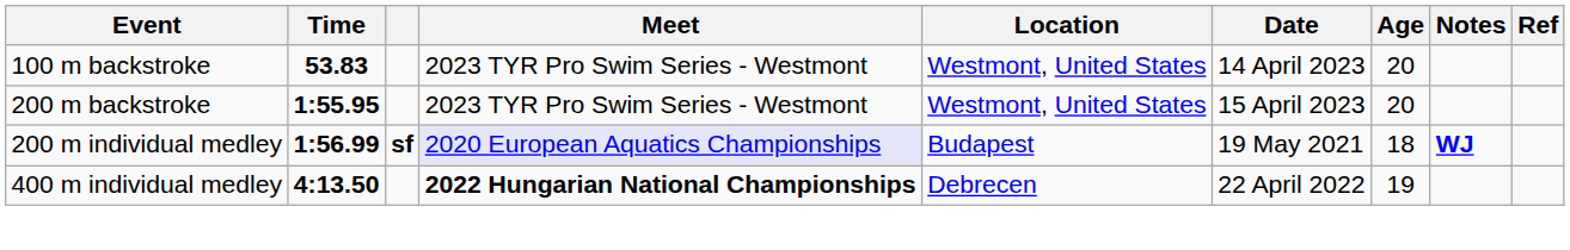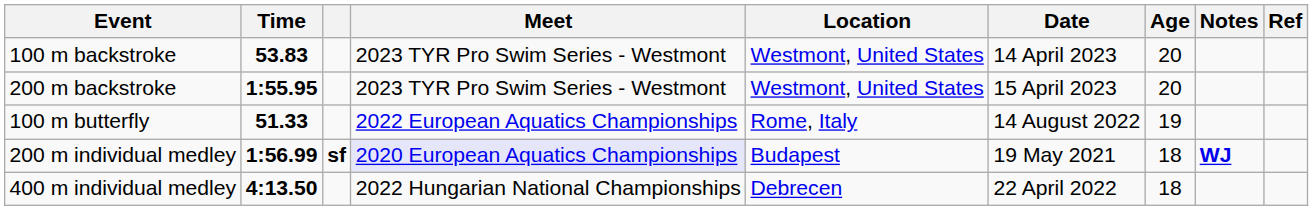 <table class="wikitable">
 <tr>
 <th>Event</th>
 <th>Time</th>
 <th></th>
 <th>Meet</th>
 <th>Location</th>
 <th>Date</th>
 <th>Age</th>
 <th>Notes</th>
 <th>Ref</th>
 </tr>
 <tr>
 <td>100 m backstroke</td>
 <td style="text-align:center;"><strong>53.83</strong></td>
 <td></td>
 <td>2023 TYR Pro Swim Series - Westmont</td>
 <td><a href='#'>Westmont</a>, <a href='#'>United States</a></td>
 <td>14 April 2023</td>
 <td style="text-align:center;">20</td>
 <td></td>
 <td style="text-align:center;"></td>
 </tr>
 <tr>
 <td>200 m backstroke</td>
 <td style="text-align:center;"><strong>1:55.95</strong></td>
 <td></td>
 <td>2023 TYR Pro Swim Series - Westmont</td>
 <td><a href='#'>Westmont</a>, <a href='#'>United States</a></td>
 <td>15 April 2023</td>
 <td style="text-align:center;">20</td>
 <td></td>
 <td style="text-align:center;"></td>
 </tr>
 <tr>
+<td>100 m butterfly</td>
+<td style="text-align:center;"><strong>51.33</strong></td>
+<td></td>
+<td><a href='#'>2022 European Aquatics Championships</a></td>
+<td><a href='#'>Rome</a>, <a href='#'>Italy</a></td>
+<td>14 August 2022</td>
+<td style="text-align:center;">19</td>
+<td></td>
+<td style="text-align:center;"></td>
+</tr>
+<tr>
 <td>200 m individual medley</td>
 <td style="text-align:center;"><strong>1:56.99</strong></td>
 <td><strong>sf</strong></td>
 <td style="background: lavender;"><a href='#'>2020 European Aquatics Championships</a></td>
 <td><a href='#'>Budapest</a></td>
 <td>19 May 2021</td>
 <td style="text-align:center;">18</td>
 <td><strong><a href='#'>WJ</a></strong></td>
 <td style="text-align:center;"></td>
 </tr>
 <tr>
 <td>400 m individual medley</td>
 <td style="text-align:center;"><strong>4:13.50</strong></td>
 <td></td>
-<td><strong>2022 Hungarian National Championships</strong></td>
+<td>2022 Hungarian National Championships</td>
 <td><a href='#'>Debrecen</a></td>
 <td>22 April 2022</td>
-<td style="text-align:center;">19</td>
+<td style="text-align:center;">18</td>
 <td></td>
 <td style="text-align:center;"></td>
 </tr>
 </table>
